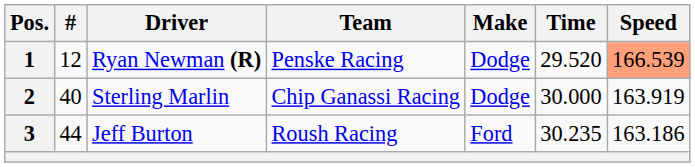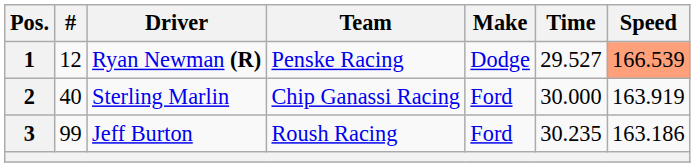 <table class="wikitable" style="font-size:95%">
 <tr>
 <th>Pos.</th>
 <th>#</th>
 <th>Driver</th>
 <th>Team</th>
 <th>Make</th>
 <th>Time</th>
 <th>Speed</th>
 </tr>
 <tr>
 <th>1</th>
 <td>12</td>
 <td><a href='#'>Ryan Newman</a> <strong>(R)</strong></td>
 <td><a href='#'>Penske Racing</a></td>
 <td><a href='#'>Dodge</a></td>
-<td>29.520</td>
+<td>29.527</td>
 <td style="background: lightsalmon;">166.539</td>
 </tr>
 <tr>
 <th>2</th>
 <td>40</td>
 <td><a href='#'>Sterling Marlin</a></td>
 <td><a href='#'>Chip Ganassi Racing</a></td>
-<td><a href='#'>Dodge</a></td>
+<td><a href='#'>Ford</a></td>
 <td>30.000</td>
 <td>163.919</td>
 </tr>
 <tr>
 <th>3</th>
-<td>44</td>
+<td>99</td>
 <td><a href='#'>Jeff Burton</a></td>
 <td><a href='#'>Roush Racing</a></td>
 <td><a href='#'>Ford</a></td>
 <td>30.235</td>
 <td>163.186</td>
 </tr>
 <tr>
 <th colspan="7"></th>
 </tr>
 </table>
